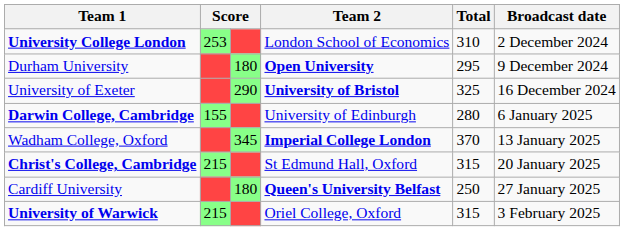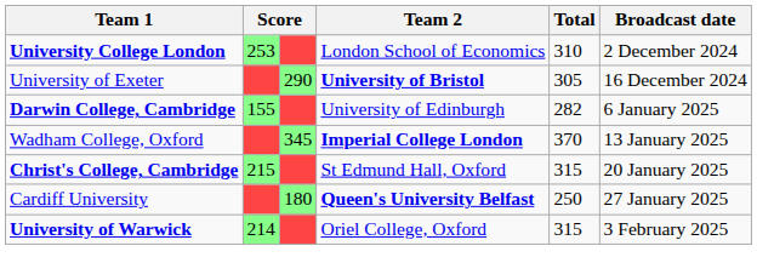 <table class="wikitable">
 <tr>
 <th>Team 1</th>
 <th colspan="2">Score</th>
 <th>Team 2</th>
 <th>Total</th>
 <th>Broadcast date</th>
 </tr>
 <tr>
 <td><strong><a href='#'>University College London</a></strong></td>
 <td style="background:#88ff88">253</td>
 <td style="background:#f44;"></td>
 <td><a href='#'>London School of Economics</a></td>
 <td>310</td>
 <td>2 December 2024</td>
 </tr>
 <tr>
-<td><a href='#'>Durham University</a></td>
-<td style="background:#f44;"></td>
-<td style="background:#88ff88">180</td>
-<td><strong><a href='#'>Open University</a></strong></td>
-<td>295</td>
-<td>9 December 2024</td>
-</tr>
-<tr>
 <td><a href='#'>University of Exeter</a></td>
 <td style="background:#f44;"></td>
 <td style="background:#88ff88">290</td>
 <td><strong><a href='#'>University of Bristol</a></strong></td>
-<td>325</td>
+<td>305</td>
 <td>16 December 2024</td>
 </tr>
 <tr>
 <td><strong><a href='#'>Darwin College, Cambridge</a></strong></td>
 <td style="background:#88ff88">155</td>
 <td style="background:#f44;"></td>
 <td><a href='#'>University of Edinburgh</a></td>
-<td>280</td>
+<td>282</td>
 <td>6 January 2025</td>
 </tr>
 <tr>
 <td><a href='#'>Wadham College, Oxford</a></td>
 <td style="background:#f44;"></td>
 <td style="background:#88ff88">345</td>
 <td><strong><a href='#'>Imperial College London</a></strong></td>
 <td>370</td>
 <td>13 January 2025</td>
 </tr>
 <tr>
 <td><strong><a href='#'>Christ's College, Cambridge</a></strong></td>
 <td style="background:#88ff88">215</td>
 <td style="background:#f44;"></td>
 <td><a href='#'>St Edmund Hall, Oxford</a></td>
 <td>315</td>
 <td>20 January 2025</td>
 </tr>
 <tr>
 <td><a href='#'>Cardiff University</a></td>
 <td style="background:#f44;"></td>
 <td style="background:#88ff88">180</td>
 <td><strong><a href='#'>Queen's University Belfast</a></strong></td>
 <td>250</td>
 <td>27 January 2025</td>
 </tr>
 <tr>
 <td><strong><a href='#'>University of Warwick</a></strong></td>
-<td style="background:#88ff88">215</td>
+<td style="background:#88ff88">214</td>
 <td style="background:#f44;"></td>
 <td><a href='#'>Oriel College, Oxford</a></td>
 <td>315</td>
 <td>3 February 2025</td>
 </tr>
 </table>
